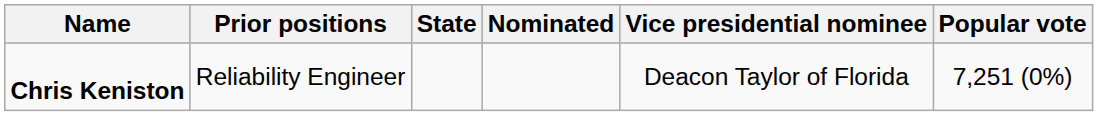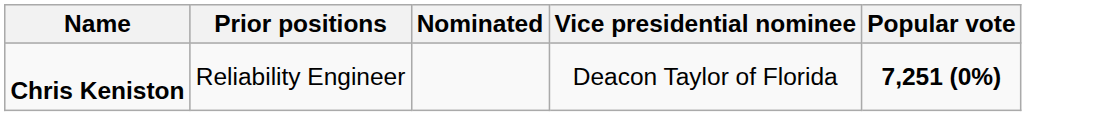 <table class="wikitable" style="text-align:center">
 <tr>
 <th>Name</th>
 <th>Prior positions</th>
-<th>State</th>
 <th>Nominated</th>
 <th>Vice presidential nominee</th>
 <th>Popular vote</th>
 </tr>
 <tr>
 <td><br><strong>Chris Keniston</strong></td>
 <td>Reliability Engineer</td>
-<td></td>
 <td 2015></td>
 <td>Deacon Taylor of Florida</td>
-<td>7,251 (0%)</td>
+<td><strong>7,251 (0%)</strong></td>
 </tr>
 </table>
